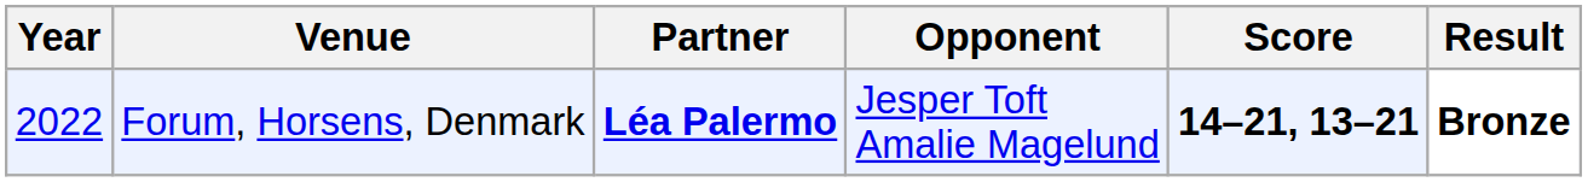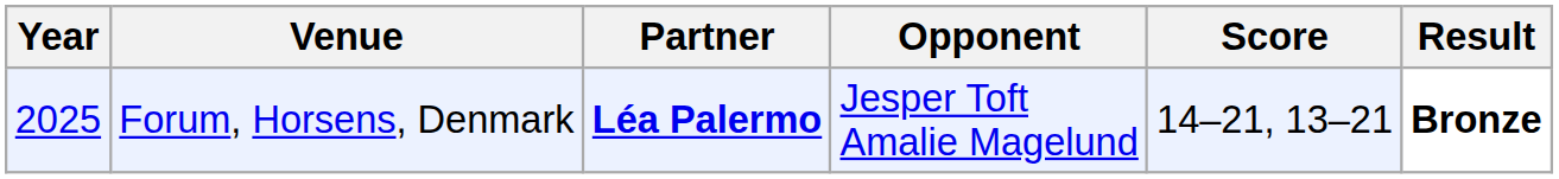 <table class="sortable wikitable" style="font-size: 90%">
 <tr>
 <th>Year</th>
 <th>Venue</th>
 <th>Partner</th>
 <th>Opponent</th>
 <th>Score</th>
 <th>Result</th>
 </tr>
 <tr style="background:#ECF2FF">
-<td align="center"><a href='#'>2022</a></td>
+<td align="center"><a href='#'>2025</a></td>
 <td align="left"><a href='#'>Forum</a>, <a href='#'>Horsens</a>, Denmark</td>
 <td align="left"><strong> <a href='#'>Léa Palermo</a></strong></td>
 <td align="left"> <a href='#'>Jesper Toft</a><br> <a href='#'>Amalie Magelund</a></td>
-<td align="left"><strong>14–21, 13–21</strong></td>
+<td align="left">14–21, 13–21</td>
 <td style="text-align:left; background:white"> <strong>Bronze</strong></td>
 </tr>
 </table>
